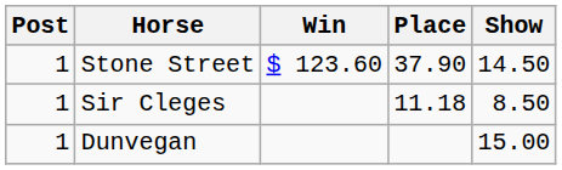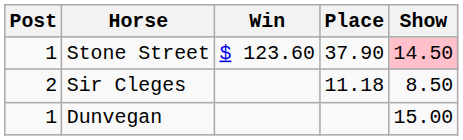 <table class="wikitable" border="1">
 <tr>
 <th>Post</th>
 <th>Horse</th>
 <th>Win</th>
 <th>Place</th>
 <th>Show</th>
 </tr>
 <tr>
 <td align="right">1</td>
 <td>Stone Street</td>
 <td align="right"><a href='#'>$</a> 123.60</td>
 <td align="right">37.90</td>
-<td align="right">14.50</td>
+<td align="right" style="background: pink;">14.50</td>
 </tr>
 <tr>
-<td align="right">1</td>
+<td align="right">2</td>
 <td>Sir Cleges</td>
 <td></td>
 <td align="right">11.18</td>
 <td align="right">8.50</td>
 </tr>
 <tr>
 <td align="right">1</td>
 <td>Dunvegan</td>
 <td></td>
 <td></td>
 <td align="right">15.00</td>
 </tr>
 </table>
